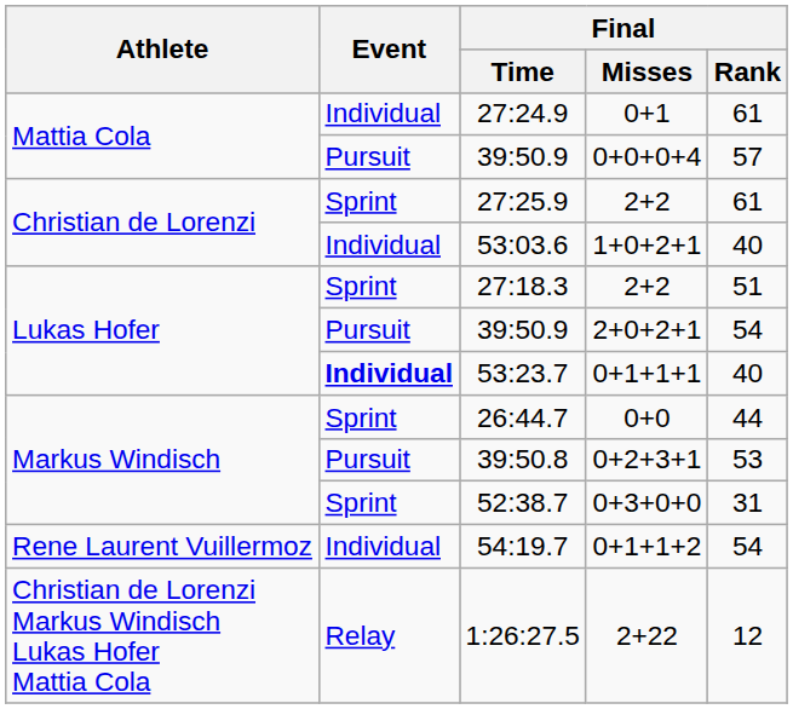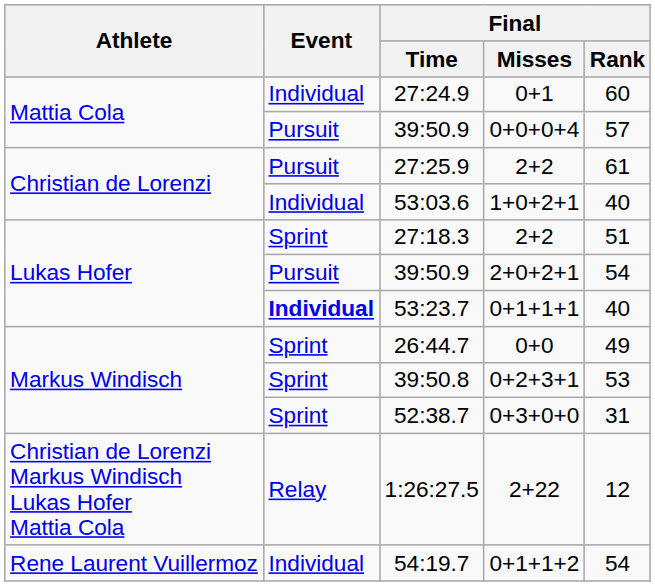 <table class="wikitable" style="font-size:90%">
 <tr>
 <th rowspan="2">Athlete</th>
 <th rowspan="2">Event</th>
 <th colspan="3">Final</th>
 </tr>
 <tr>
 <th>Time</th>
 <th>Misses</th>
 <th>Rank</th>
 </tr>
 <tr>
 <td rowspan=2><a href='#'>Mattia Cola</a></td>
 <td><a href='#'>Individual</a></td>
 <td align="center">27:24.9</td>
 <td align="center">0+1</td>
-<td align="center">61</td>
+<td align="center">60</td>
 </tr>
 <tr>
 <td><a href='#'>Pursuit</a></td>
 <td align="center">39:50.9</td>
 <td align="center">0+0+0+4</td>
 <td align="center">57</td>
 </tr>
 <tr>
 <td rowspan=2><a href='#'>Christian de Lorenzi</a></td>
-<td><a href='#'>Sprint</a></td>
+<td><a href='#'>Pursuit</a></td>
 <td align="center">27:25.9</td>
 <td align="center">2+2</td>
 <td align="center">61</td>
 </tr>
 <tr>
 <td><a href='#'>Individual</a></td>
 <td align="center">53:03.6</td>
 <td align="center">1+0+2+1</td>
 <td align="center">40</td>
 </tr>
 <tr>
 <td rowspan=3><a href='#'>Lukas Hofer</a></td>
 <td><a href='#'>Sprint</a></td>
 <td align="center">27:18.3</td>
 <td align="center">2+2</td>
 <td align="center">51</td>
 </tr>
 <tr>
 <td><a href='#'>Pursuit</a></td>
 <td align="center">39:50.9</td>
 <td align="center">2+0+2+1</td>
 <td align="center">54</td>
 </tr>
 <tr>
 <td><strong><a href='#'>Individual</a></strong></td>
 <td align="center">53:23.7</td>
 <td align="center">0+1+1+1</td>
 <td align="center">40</td>
 </tr>
 <tr>
 <td rowspan=3><a href='#'>Markus Windisch</a></td>
 <td><a href='#'>Sprint</a></td>
 <td align="center">26:44.7</td>
 <td align="center">0+0</td>
-<td align="center">44</td>
+<td align="center">49</td>
 </tr>
 <tr>
-<td><a href='#'>Pursuit</a></td>
+<td><a href='#'>Sprint</a></td>
 <td align="center">39:50.8</td>
 <td align="center">0+2+3+1</td>
 <td align="center">53</td>
 </tr>
 <tr>
 <td><a href='#'>Sprint</a></td>
 <td align="center">52:38.7</td>
 <td align="center">0+3+0+0</td>
 <td align="center">31</td>
 </tr>
 <tr>
+<td><a href='#'>Christian de Lorenzi</a><br><a href='#'>Markus Windisch</a><br><a href='#'>Lukas Hofer</a><br><a href='#'>Mattia Cola</a></td>
+<td><a href='#'>Relay</a></td>
+<td align="center">1:26:27.5</td>
+<td align="center">2+22</td>
+<td align="center">12</td>
+</tr>
+<tr>
 <td><a href='#'>Rene Laurent Vuillermoz</a></td>
 <td><a href='#'>Individual</a></td>
 <td align="center">54:19.7</td>
 <td align="center">0+1+1+2</td>
 <td align="center">54</td>
 </tr>
-<tr>
-<td><a href='#'>Christian de Lorenzi</a><br><a href='#'>Markus Windisch</a><br><a href='#'>Lukas Hofer</a><br><a href='#'>Mattia Cola</a></td>
-<td><a href='#'>Relay</a></td>
-<td align="center">1:26:27.5</td>
-<td align="center">2+22</td>
-<td align="center">12</td>
-</tr>
 </table>
